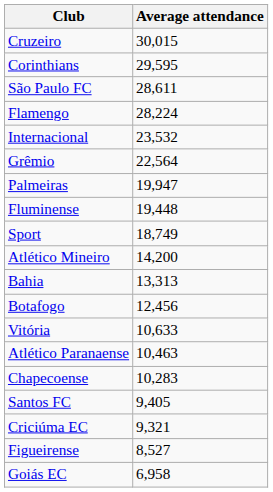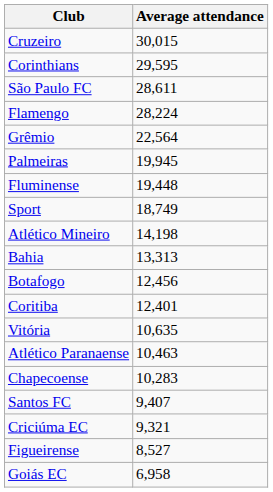 <table class="wikitable sortable">
 <tr>
 <th>Club</th>
 <th>Average attendance</th>
 </tr>
 <tr>
 <td><a href='#'>Cruzeiro</a></td>
 <td>30,015</td>
 </tr>
 <tr>
 <td><a href='#'>Corinthians</a></td>
 <td>29,595</td>
 </tr>
 <tr>
 <td><a href='#'>São Paulo FC</a></td>
 <td>28,611</td>
 </tr>
 <tr>
 <td><a href='#'>Flamengo</a></td>
 <td>28,224</td>
 </tr>
 <tr>
-<td><a href='#'>Internacional</a></td>
-<td>23,532</td>
-</tr>
-<tr>
 <td><a href='#'>Grêmio</a></td>
 <td>22,564</td>
 </tr>
 <tr>
 <td><a href='#'>Palmeiras</a></td>
-<td>19,947</td>
+<td>19,945</td>
 </tr>
 <tr>
 <td><a href='#'>Fluminense</a></td>
 <td>19,448</td>
 </tr>
 <tr>
 <td><a href='#'>Sport</a></td>
 <td>18,749</td>
 </tr>
 <tr>
 <td><a href='#'>Atlético Mineiro</a></td>
-<td>14,200</td>
+<td>14,198</td>
 </tr>
 <tr>
 <td><a href='#'>Bahia</a></td>
 <td>13,313</td>
 </tr>
 <tr>
 <td><a href='#'>Botafogo</a></td>
 <td>12,456</td>
 </tr>
 <tr>
+<td><a href='#'>Coritiba</a></td>
+<td>12,401</td>
+</tr>
+<tr>
 <td><a href='#'>Vitória</a></td>
-<td>10,633</td>
+<td>10,635</td>
 </tr>
 <tr>
 <td><a href='#'>Atlético Paranaense</a></td>
 <td>10,463</td>
 </tr>
 <tr>
 <td><a href='#'>Chapecoense</a></td>
 <td>10,283</td>
 </tr>
 <tr>
 <td><a href='#'>Santos FC</a></td>
-<td>9,405</td>
+<td>9,407</td>
 </tr>
 <tr>
 <td><a href='#'>Criciúma EC</a></td>
 <td>9,321</td>
 </tr>
 <tr>
 <td><a href='#'>Figueirense</a></td>
 <td>8,527</td>
 </tr>
 <tr>
 <td><a href='#'>Goiás EC</a></td>
 <td>6,958</td>
 </tr>
 </table>
